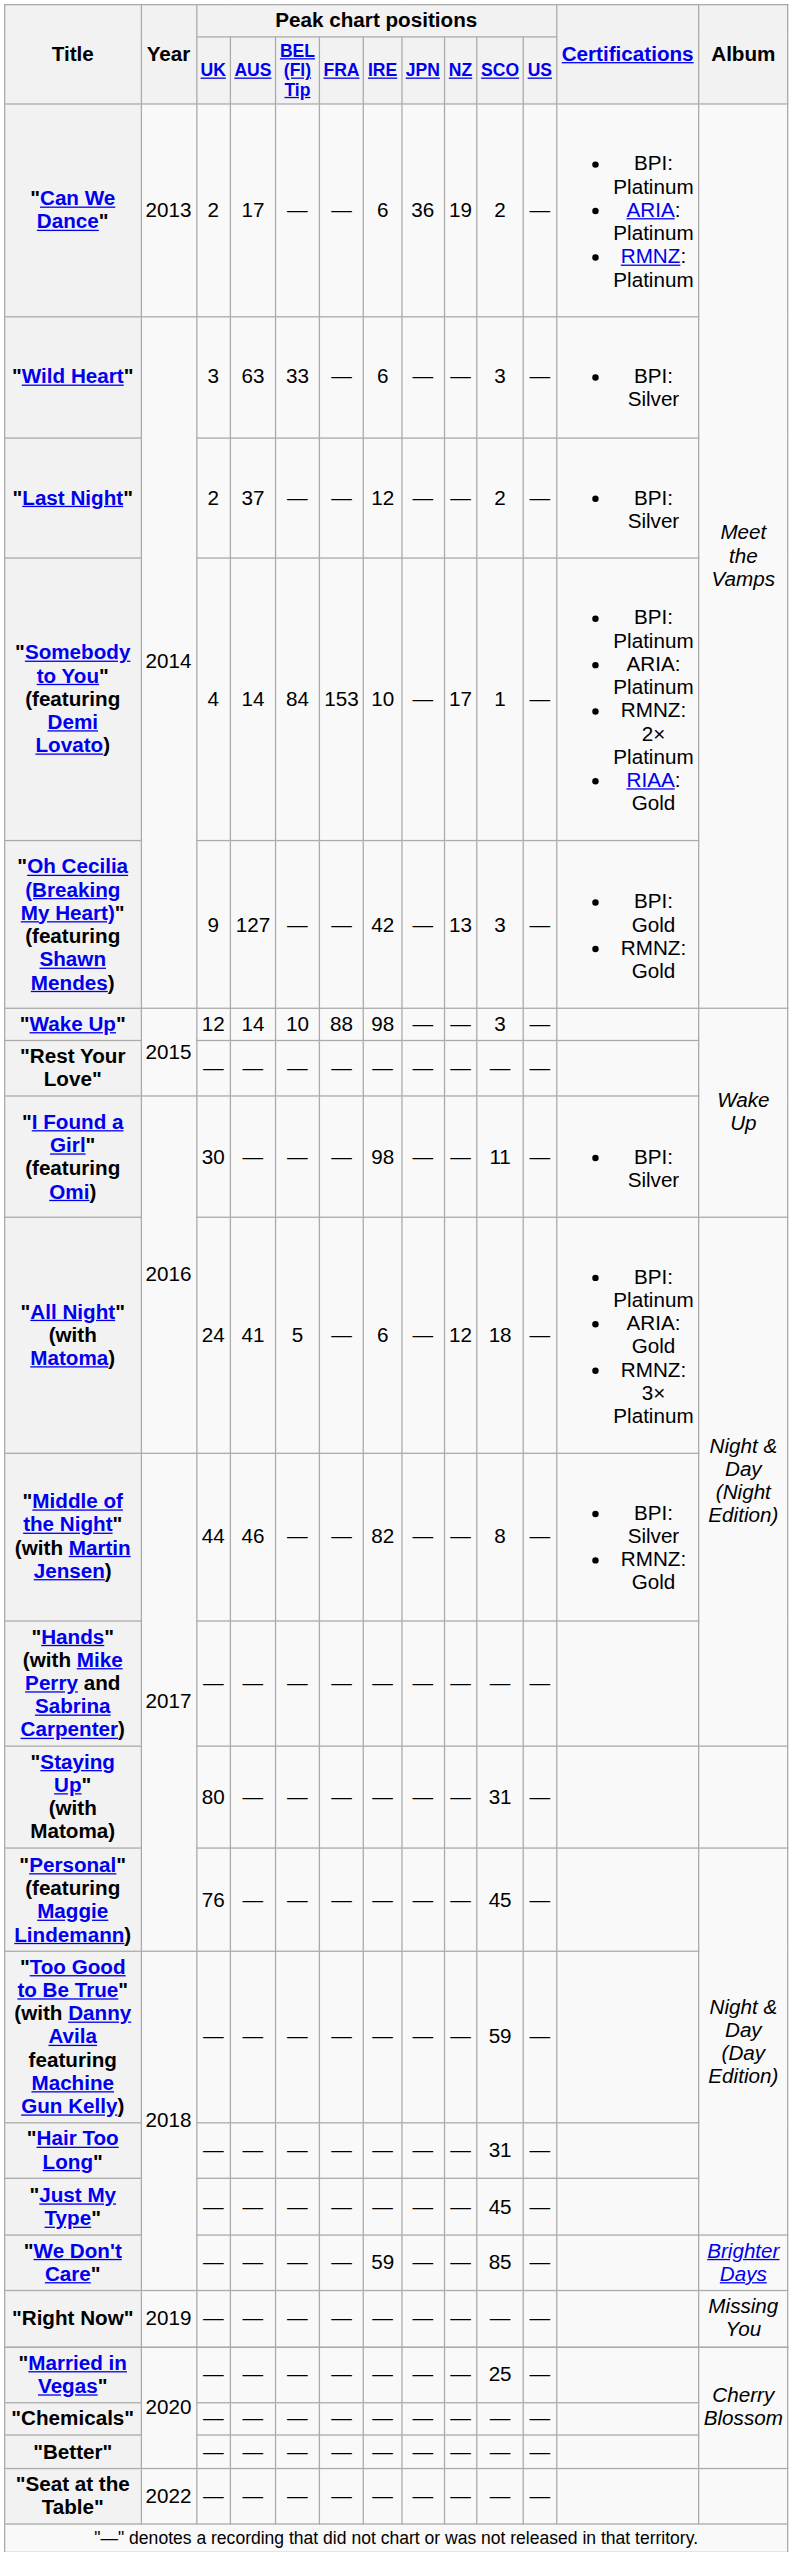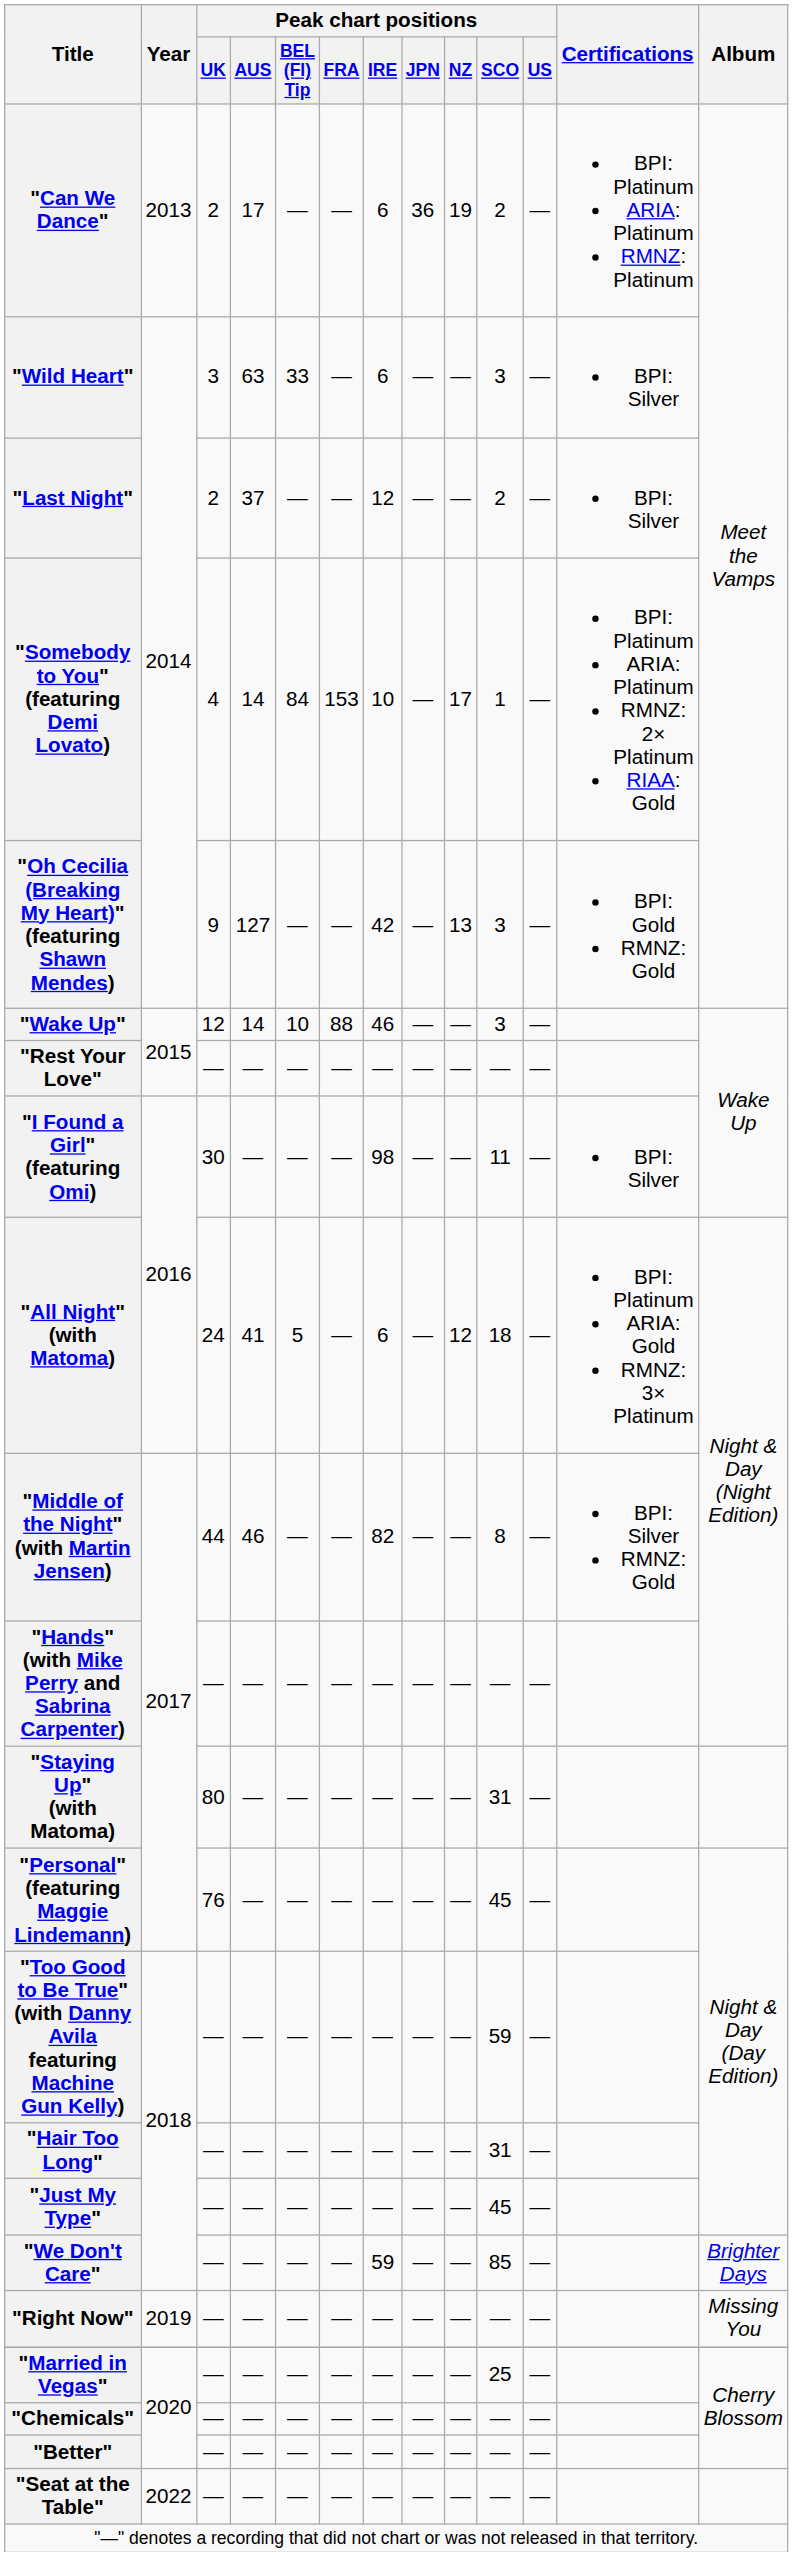 <table class="wikitable plainrowheaders" style="text-align:center;">
 <tr>
 <th scope="col" rowspan="2" style="width:24em;">Title</th>
 <th scope="col" rowspan="2" style="width:1em;">Year</th>
 <th scope="col" colspan="9">Peak chart positions</th>
 <th scope="col" rowspan="2" style="width:12em;"><a href='#'>Certifications</a></th>
 <th scope="col" rowspan="2">Album</th>
 </tr>
 <tr>
 <th scope="col" style="width:3em;font-size:85%;"><a href='#'>UK</a><br></th>
 <th scope="col" style="width:3em;font-size:85%;"><a href='#'>AUS</a><br></th>
 <th scope="col" style="width:3em;font-size:85%;"><a href='#'>BEL<br>(Fl)<br>Tip</a><br></th>
 <th scope="col" style="width:3em;font-size:85%;"><a href='#'>FRA</a><br></th>
 <th scope="col" style="width:3em;font-size:85%;"><a href='#'>IRE</a><br></th>
 <th scope="col" style="width:3em;font-size:85%;"><a href='#'>JPN</a><br></th>
 <th scope="col" style="width:3em;font-size:85%;"><a href='#'>NZ</a><br></th>
 <th scope="col" style="width:3em;font-size:85%;"><a href='#'>SCO</a><br></th>
 <th scope="col" style="width:3em;font-size:85%;"><a href='#'>US</a><br></th>
 </tr>
 <tr>
 <th scope="row">"<a href='#'>Can We Dance</a>"</th>
 <td>2013</td>
 <td>2</td>
 <td>17</td>
 <td>—</td>
 <td>—</td>
 <td>6</td>
 <td>36</td>
 <td>19</td>
 <td>2</td>
 <td>—</td>
 <td><br><ul><li>BPI: Platinum</li><li><a href='#'>ARIA</a>: Platinum</li><li><a href='#'>RMNZ</a>: Platinum</li></ul></td>
 <td rowspan="5"><em>Meet the Vamps</em></td>
 </tr>
 <tr>
 <th scope="row">"<a href='#'>Wild Heart</a>"</th>
 <td rowspan="4">2014</td>
 <td>3</td>
 <td>63</td>
 <td>33</td>
 <td>—</td>
 <td>6</td>
 <td>—</td>
 <td>—</td>
 <td>3</td>
 <td>—</td>
 <td><br><ul><li>BPI: Silver</li></ul></td>
 </tr>
 <tr>
 <th scope="row">"<a href='#'>Last Night</a>"</th>
 <td>2</td>
 <td>37</td>
 <td>—</td>
 <td>—</td>
 <td>12</td>
 <td>—</td>
 <td>—</td>
 <td>2</td>
 <td>—</td>
 <td><br><ul><li>BPI: Silver</li></ul></td>
 </tr>
 <tr>
 <th scope="row">"<a href='#'>Somebody to You</a>"<br><span>(featuring <a href='#'>Demi Lovato</a>)</span></th>
 <td>4</td>
 <td>14</td>
 <td>84</td>
 <td>153</td>
 <td>10</td>
 <td>—</td>
 <td>17</td>
 <td>1</td>
 <td>—</td>
 <td><br><ul><li>BPI: Platinum</li><li>ARIA: Platinum</li><li>RMNZ: 2× Platinum</li><li><a href='#'>RIAA</a>: Gold </li></ul></td>
 </tr>
 <tr>
 <th scope="row">"<a href='#'>Oh Cecilia (Breaking My Heart)</a>"<br><span>(featuring <a href='#'>Shawn Mendes</a>)</span></th>
 <td>9</td>
 <td>127</td>
 <td>—</td>
 <td>—</td>
 <td>42</td>
 <td>—</td>
 <td>13</td>
 <td>3</td>
 <td>—</td>
 <td><br><ul><li>BPI: Gold</li><li>RMNZ: Gold</li></ul></td>
 </tr>
 <tr>
 <th scope="row">"<a href='#'>Wake Up</a>"</th>
 <td rowspan="2">2015</td>
 <td>12</td>
 <td>14</td>
 <td>10</td>
 <td>88</td>
-<td>98</td>
+<td>46</td>
 <td>—</td>
 <td>—</td>
 <td>3</td>
 <td>—</td>
 <td></td>
 <td rowspan="3"><em>Wake Up</em></td>
 </tr>
 <tr>
 <th scope="row">"Rest Your Love"</th>
 <td>—</td>
 <td>—</td>
 <td>—</td>
 <td>—</td>
 <td>—</td>
 <td>—</td>
 <td>—</td>
 <td>—</td>
 <td>—</td>
 <td></td>
 </tr>
 <tr>
 <th scope="row">"<a href='#'>I Found a Girl</a>"<br><span>(featuring <a href='#'>Omi</a>)</span></th>
 <td rowspan="2">2016</td>
 <td>30</td>
 <td>—</td>
 <td>—</td>
 <td>—</td>
 <td>98</td>
 <td>—</td>
 <td>—</td>
 <td>11</td>
 <td>—</td>
 <td><br><ul><li>BPI: Silver</li></ul></td>
 </tr>
 <tr>
 <th scope="row">"<a href='#'>All Night</a>"<br><span>(with <a href='#'>Matoma</a>)</span></th>
 <td>24</td>
 <td>41</td>
 <td>5</td>
 <td>—</td>
 <td>6</td>
 <td>—</td>
 <td>12</td>
 <td>18</td>
 <td>—</td>
 <td><br><ul><li>BPI: Platinum</li><li>ARIA: Gold</li><li>RMNZ: 3× Platinum</li></ul></td>
 <td rowspan="3"><em>Night & Day (Night Edition)</em></td>
 </tr>
 <tr>
 <th scope="row">"<a href='#'>Middle of the Night</a>"<br><span>(with <a href='#'>Martin Jensen</a>)</span></th>
 <td rowspan="4">2017</td>
 <td>44</td>
 <td>46</td>
 <td>—</td>
 <td>—</td>
 <td>82</td>
 <td>—</td>
 <td>—</td>
 <td>8</td>
 <td>—</td>
 <td><br><ul><li>BPI: Silver</li><li>RMNZ: Gold</li></ul></td>
 </tr>
 <tr>
 <th scope="row">"<a href='#'>Hands</a>"<br><span>(with <a href='#'>Mike Perry</a> and <a href='#'>Sabrina Carpenter</a>)</span></th>
 <td>—</td>
 <td>—</td>
 <td>—</td>
 <td>—</td>
 <td>—</td>
 <td>—</td>
 <td>—</td>
 <td>—</td>
 <td>—</td>
 <td></td>
 </tr>
 <tr>
 <th scope="row">"<a href='#'>Staying Up</a>"<br><span>(with Matoma)</span></th>
 <td>80</td>
 <td>—</td>
 <td>—</td>
 <td>—</td>
 <td>—</td>
 <td>—</td>
 <td>—</td>
 <td>31</td>
 <td>—</td>
 <td></td>
 <td></td>
 </tr>
 <tr>
 <th scope="row">"<a href='#'>Personal</a>"<br><span>(featuring <a href='#'>Maggie Lindemann</a>)</span></th>
 <td>76</td>
 <td>—</td>
 <td>—</td>
 <td>—</td>
 <td>—</td>
 <td>—</td>
 <td>—</td>
 <td>45</td>
 <td>—</td>
 <td></td>
 <td rowspan="4"><em>Night & Day (Day Edition)</em></td>
 </tr>
 <tr>
 <th scope="row">"<a href='#'>Too Good to Be True</a>"<br><span>(with <a href='#'>Danny Avila</a> featuring <a href='#'>Machine Gun Kelly</a>)</span></th>
 <td rowspan="4">2018</td>
 <td>—</td>
 <td>—</td>
 <td>—</td>
 <td>—</td>
 <td>—</td>
 <td>—</td>
 <td>—</td>
 <td>59</td>
 <td>—</td>
 <td></td>
 </tr>
 <tr>
 <th scope="row">"<a href='#'>Hair Too Long</a>"</th>
 <td>—</td>
 <td>—</td>
 <td>—</td>
 <td>—</td>
 <td>—</td>
 <td>—</td>
 <td>—</td>
 <td>31</td>
 <td>—</td>
 <td></td>
 </tr>
 <tr>
 <th scope="row">"<a href='#'>Just My Type</a>"</th>
 <td>—</td>
 <td>—</td>
 <td>—</td>
 <td>—</td>
 <td>—</td>
 <td>—</td>
 <td>—</td>
 <td>45</td>
 <td>—</td>
 <td></td>
 </tr>
 <tr>
 <th scope="row">"<a href='#'>We Don't Care</a>"<br></th>
 <td>—</td>
 <td>—</td>
 <td>—</td>
 <td>—</td>
 <td>59</td>
 <td>—</td>
 <td>—</td>
 <td>85</td>
 <td>—</td>
 <td></td>
 <td><em><a href='#'>Brighter Days</a></em></td>
 </tr>
 <tr>
 <th scope="row">"Right Now"<br></th>
 <td>2019</td>
 <td>—</td>
 <td>—</td>
 <td>—</td>
 <td>—</td>
 <td>—</td>
 <td>—</td>
 <td>—</td>
 <td>—</td>
 <td>—</td>
 <td></td>
 <td><em>Missing You</em></td>
 </tr>
 <tr>
 </tr>
 <tr>
 <th scope="row">"<a href='#'>Married in Vegas</a>"</th>
 <td rowspan="3">2020</td>
 <td>—</td>
 <td>—</td>
 <td>—</td>
 <td>—</td>
 <td>—</td>
 <td>—</td>
 <td>—</td>
 <td>25</td>
 <td>—</td>
 <td></td>
 <td rowspan="3"><em>Cherry Blossom</em></td>
 </tr>
 <tr>
 <th scope="row">"Chemicals"</th>
 <td>—</td>
 <td>—</td>
 <td>—</td>
 <td>—</td>
 <td>—</td>
 <td>—</td>
 <td>—</td>
 <td>—</td>
 <td>—</td>
 <td></td>
 </tr>
 <tr>
 <th scope="row">"Better"</th>
 <td>—</td>
 <td>—</td>
 <td>—</td>
 <td>—</td>
 <td>—</td>
 <td>—</td>
 <td>—</td>
 <td>—</td>
 <td>—</td>
 <td></td>
 </tr>
 <tr>
 <th scope="row">"Seat at the Table"</th>
 <td>2022</td>
 <td>—</td>
 <td>—</td>
 <td>—</td>
 <td>—</td>
 <td>—</td>
 <td>—</td>
 <td>—</td>
 <td>—</td>
 <td>—</td>
 <td></td>
 <td></td>
 </tr>
 <tr>
 <td colspan="20" style="text-align:center; font-size:85%;">"—" denotes a recording that did not chart or was not released in that territory.</td>
 </tr>
 </table>
